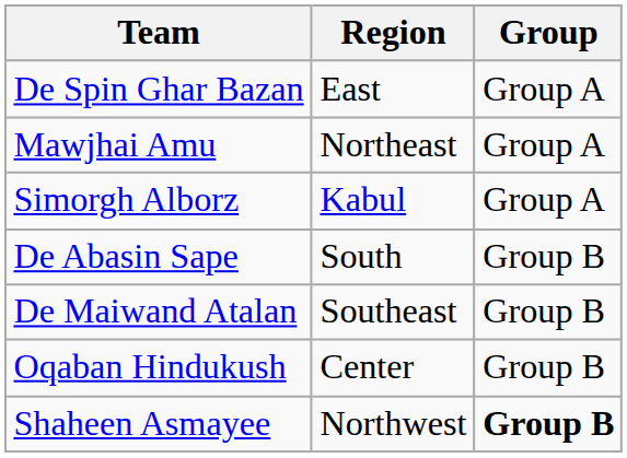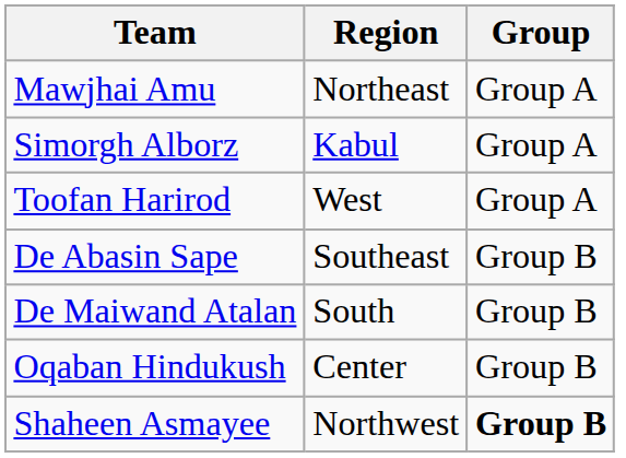 <table class="wikitable sortable" style="text-align: left;">
 <tr>
 <th>Team</th>
 <th>Region</th>
 <th>Group</th>
-</tr>
-<tr>
-<td><a href='#'>De Spin Ghar Bazan</a></td>
-<td>East</td>
-<td>Group A</td>
 </tr>
 <tr>
 <td><a href='#'>Mawjhai Amu</a></td>
 <td>Northeast</td>
 <td>Group A</td>
 </tr>
 <tr>
 <td><a href='#'>Simorgh Alborz</a></td>
 <td><a href='#'>Kabul</a></td>
 <td>Group A</td>
 </tr>
 <tr>
+<td><a href='#'>Toofan Harirod</a></td>
+<td>West</td>
+<td>Group A</td>
+</tr>
+<tr>
 <td><a href='#'>De Abasin Sape</a></td>
-<td>South</td>
+<td>Southeast</td>
 <td>Group B</td>
 </tr>
 <tr>
 <td><a href='#'>De Maiwand Atalan</a></td>
-<td>Southeast</td>
+<td>South</td>
 <td>Group B</td>
 </tr>
 <tr>
 <td><a href='#'>Oqaban Hindukush</a></td>
 <td>Center</td>
 <td>Group B</td>
 </tr>
 <tr>
 <td><a href='#'>Shaheen Asmayee</a></td>
 <td>Northwest</td>
 <td><strong>Group B</strong></td>
 </tr>
 </table>
